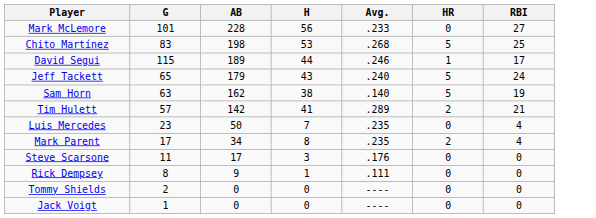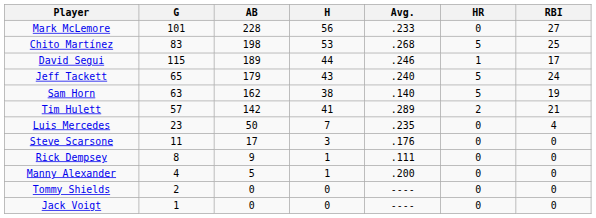 <table class="wikitable sortable">
 <tr>
 <th bgcolor="#DDDDFF" width="16%">Player</th>
 <th bgcolor="#DDDDFF" width="9%">G</th>
 <th bgcolor="#DDDDFF" width="9%">AB</th>
 <th bgcolor="#DDDDFF" width="9%">H</th>
 <th bgcolor="#DDDDFF" width="9%">Avg.</th>
 <th bgcolor="#DDDDFF" width="9%">HR</th>
 <th bgcolor="#DDDDFF" width="9%">RBI</th>
 </tr>
 <tr align="center">
 <td><a href='#'>Mark McLemore</a></td>
 <td>101</td>
 <td>228</td>
 <td>56</td>
 <td>.233</td>
 <td>0</td>
 <td>27</td>
 </tr>
 <tr align="center">
 <td><a href='#'>Chito Martínez</a></td>
 <td>83</td>
 <td>198</td>
 <td>53</td>
 <td>.268</td>
 <td>5</td>
 <td>25</td>
 </tr>
 <tr align="center">
 <td><a href='#'>David Segui</a></td>
 <td>115</td>
 <td>189</td>
 <td>44</td>
 <td>.246</td>
 <td>1</td>
 <td>17</td>
 </tr>
 <tr align="center">
 <td><a href='#'>Jeff Tackett</a></td>
 <td>65</td>
 <td>179</td>
 <td>43</td>
 <td>.240</td>
 <td>5</td>
 <td>24</td>
 </tr>
 <tr align="center">
 <td><a href='#'>Sam Horn</a></td>
 <td>63</td>
 <td>162</td>
 <td>38</td>
 <td>.140</td>
 <td>5</td>
 <td>19</td>
 </tr>
 <tr align="center">
 <td><a href='#'>Tim Hulett</a></td>
 <td>57</td>
 <td>142</td>
 <td>41</td>
 <td>.289</td>
 <td>2</td>
 <td>21</td>
 </tr>
 <tr align="center">
 <td><a href='#'>Luis Mercedes</a></td>
 <td>23</td>
 <td>50</td>
 <td>7</td>
 <td>.235</td>
 <td>0</td>
 <td>4</td>
 </tr>
 <tr align="center">
-<td><a href='#'>Mark Parent</a></td>
-<td>17</td>
-<td>34</td>
-<td>8</td>
-<td>.235</td>
-<td>2</td>
-<td>4</td>
-</tr>
-<tr align="center">
 <td><a href='#'>Steve Scarsone</a></td>
 <td>11</td>
 <td>17</td>
 <td>3</td>
 <td>.176</td>
 <td>0</td>
 <td>0</td>
 </tr>
 <tr align="center">
 <td><a href='#'>Rick Dempsey</a></td>
 <td>8</td>
 <td>9</td>
 <td>1</td>
 <td>.111</td>
+<td>0</td>
+<td>0</td>
+</tr>
+<tr align="center">
+<td><a href='#'>Manny Alexander</a></td>
+<td>4</td>
+<td>5</td>
+<td>1</td>
+<td>.200</td>
 <td>0</td>
 <td>0</td>
 </tr>
 <tr align="center">
 <td><a href='#'>Tommy Shields</a></td>
 <td>2</td>
 <td>0</td>
 <td>0</td>
 <td>----</td>
 <td>0</td>
 <td>0</td>
 </tr>
 <tr align="center">
 <td><a href='#'>Jack Voigt</a></td>
 <td>1</td>
 <td>0</td>
 <td>0</td>
 <td>----</td>
 <td>0</td>
 <td>0</td>
 </tr>
 </table>
